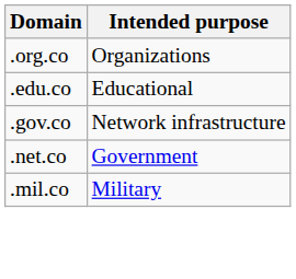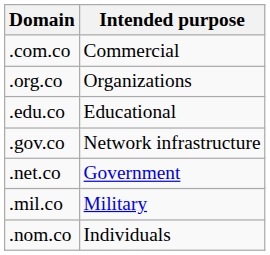 <table class="wikitable">
 <tr>
 <th>Domain</th>
 <th>Intended purpose</th>
+</tr>
+<tr>
+<td>.com.co</td>
+<td>Commercial</td>
 </tr>
 <tr>
 <td>.org.co</td>
 <td>Organizations</td>
 </tr>
 <tr>
 <td>.edu.co</td>
 <td>Educational</td>
 </tr>
 <tr>
 <td>.gov.co</td>
 <td>Network infrastructure</td>
 </tr>
 <tr>
 <td>.net.co</td>
 <td><a href='#'>Government</a></td>
 </tr>
 <tr>
 <td>.mil.co</td>
 <td><a href='#'>Military</a></td>
 </tr>
+<tr>
+<td>.nom.co</td>
+<td>Individuals</td>
+</tr>
 </table>
